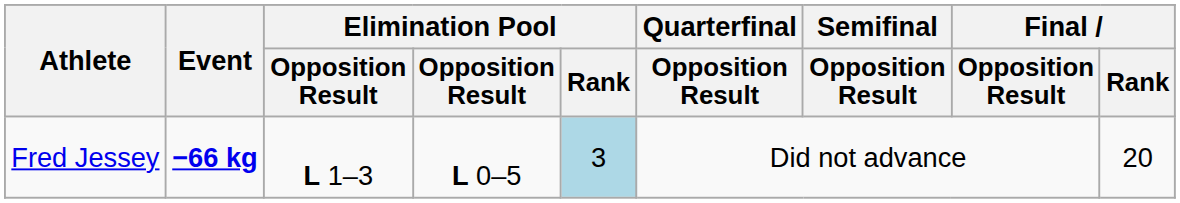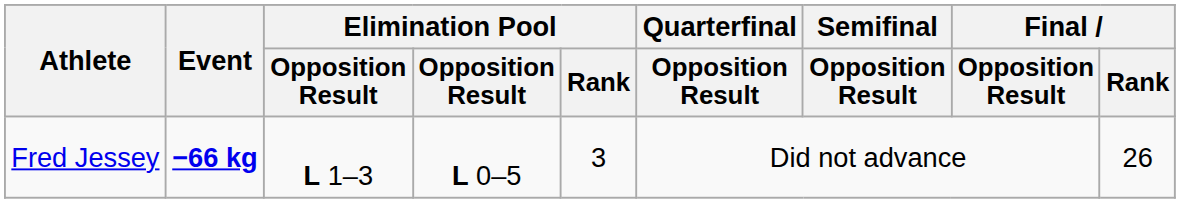 <table class="wikitable" style="font-size:90%">
 <tr>
 <th rowspan="2">Athlete</th>
 <th rowspan="2">Event</th>
 <th colspan=3>Elimination Pool</th>
 <th>Quarterfinal</th>
 <th>Semifinal</th>
 <th colspan=2>Final / </th>
 </tr>
 <tr style="font-size: 95%">
 <th>Opposition<br>Result</th>
 <th>Opposition<br>Result</th>
 <th>Rank</th>
 <th>Opposition<br>Result</th>
 <th>Opposition<br>Result</th>
 <th>Opposition<br>Result</th>
 <th>Rank</th>
 </tr>
 <tr align=center>
 <td align=left><a href='#'>Fred Jessey</a></td>
 <td align=left><strong><a href='#'>−66 kg</a></strong></td>
 <td><br><strong>L</strong> 1–3 <sup></sup></td>
 <td><br><strong>L</strong> 0–5 <sup></sup></td>
-<td style="background: lightblue;">3</td>
+<td>3</td>
 <td colspan=3>Did not advance</td>
-<td>20</td>
+<td>26</td>
 </tr>
 </table>
